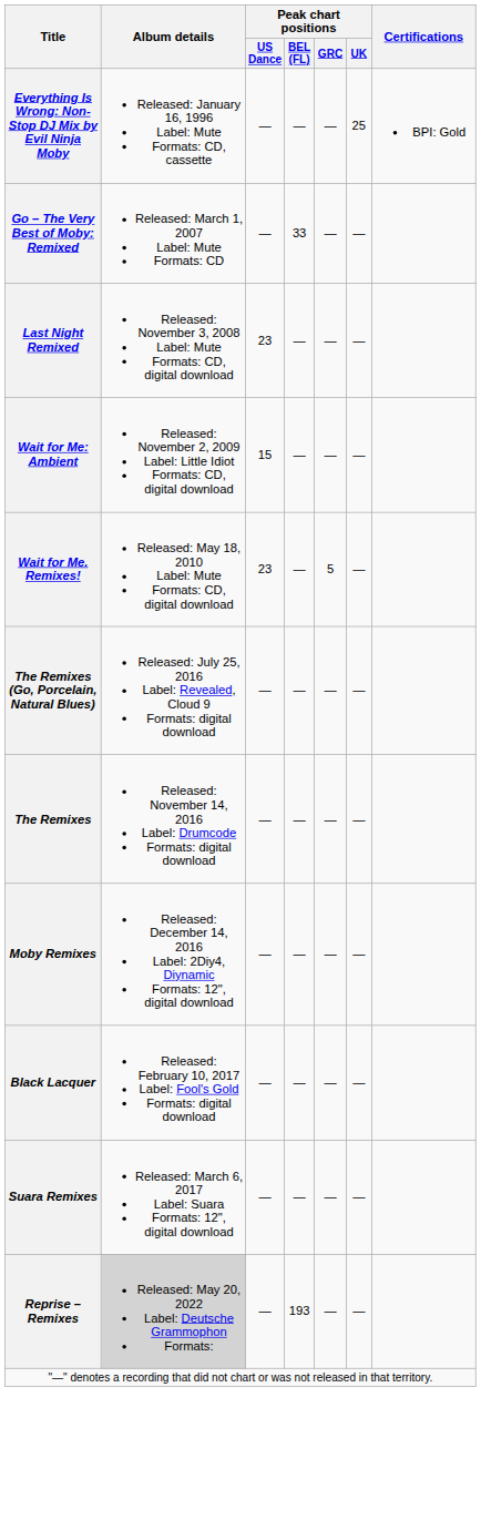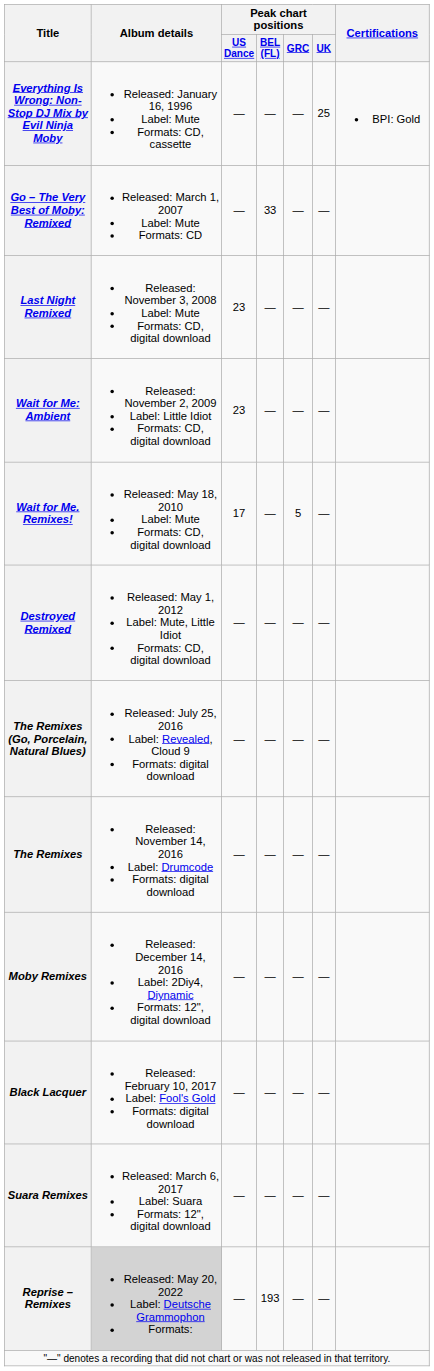 <table class="wikitable plainrowheaders" style="text-align:center;">
 <tr>
 <th scope="col" rowspan="2" style="width:13em;">Title</th>
 <th scope="col" rowspan="2" style="width:18em;">Album details</th>
 <th scope="col" colspan="4">Peak chart positions</th>
 <th scope="col" rowspan="2" style="width:12em;"><a href='#'>Certifications</a></th>
 </tr>
 <tr>
 <th scope="col" style="width:2.8em;font-size:90%;"><a href='#'>US<br>Dance</a><br></th>
 <th scope="col" style="width:2.8em;font-size:90%;"><a href='#'>BEL<br>(FL)</a><br></th>
 <th scope="col" style="width:2.8em;font-size:90%;"><a href='#'>GRC</a><br></th>
 <th scope="col" style="width:2.8em;font-size:90%;"><a href='#'>UK</a><br></th>
 </tr>
 <tr>
 <th scope="row"><em><a href='#'>Everything Is Wrong: Non-Stop DJ Mix by Evil Ninja Moby</a></em></th>
 <td><br><ul><li>Released: January 16, 1996</li><li>Label: Mute</li><li>Formats: CD, cassette</li></ul></td>
 <td>—</td>
 <td>—</td>
 <td>—</td>
 <td>25</td>
 <td><br><ul><li>BPI: Gold</li></ul></td>
 </tr>
 <tr>
 <th scope="row"><em><a href='#'>Go – The Very Best of Moby: Remixed</a></em></th>
 <td><br><ul><li>Released: March 1, 2007</li><li>Label: Mute</li><li>Formats: CD</li></ul></td>
 <td>—</td>
 <td>33</td>
 <td>—</td>
 <td>—</td>
 <td></td>
 </tr>
 <tr>
 <th scope="row"><em><a href='#'>Last Night Remixed</a></em></th>
 <td><br><ul><li>Released: November 3, 2008</li><li>Label: Mute</li><li>Formats: CD, digital download</li></ul></td>
 <td>23</td>
 <td>—</td>
 <td>—</td>
 <td>—</td>
 <td></td>
 </tr>
 <tr>
 <th scope="row"><em><a href='#'>Wait for Me: Ambient</a></em></th>
 <td><br><ul><li>Released: November 2, 2009</li><li>Label: Little Idiot</li><li>Formats: CD, digital download</li></ul></td>
-<td>15</td>
+<td>23</td>
 <td>—</td>
 <td>—</td>
 <td>—</td>
 <td></td>
 </tr>
 <tr>
 <th scope="row"><em><a href='#'>Wait for Me. Remixes!</a></em></th>
 <td><br><ul><li>Released: May 18, 2010</li><li>Label: Mute</li><li>Formats: CD, digital download</li></ul></td>
-<td>23</td>
+<td>17</td>
 <td>—</td>
 <td>5</td>
+<td>—</td>
+<td></td>
+</tr>
+<tr>
+<th scope="row"><em><a href='#'>Destroyed Remixed</a></em></th>
+<td><br><ul><li>Released: May 1, 2012</li><li>Label: Mute, Little Idiot</li><li>Formats: CD, digital download</li></ul></td>
+<td>—</td>
+<td>—</td>
+<td>—</td>
 <td>—</td>
 <td></td>
 </tr>
 <tr>
 <th scope="row"><em>The Remixes (Go, Porcelain, Natural Blues)</em></th>
 <td><br><ul><li>Released: July 25, 2016</li><li>Label: <a href='#'>Revealed</a>, Cloud 9</li><li>Formats: digital download</li></ul></td>
 <td>—</td>
 <td>—</td>
 <td>—</td>
 <td>—</td>
 <td></td>
 </tr>
 <tr>
 <th scope="row"><em>The Remixes</em></th>
 <td><br><ul><li>Released: November 14, 2016</li><li>Label: <a href='#'>Drumcode</a></li><li>Formats: digital download</li></ul></td>
 <td>—</td>
 <td>—</td>
 <td>—</td>
 <td>—</td>
 <td></td>
 </tr>
 <tr>
 <th scope="row"><em>Moby Remixes</em></th>
 <td><br><ul><li>Released: December 14, 2016</li><li>Label: 2Diy4, <a href='#'>Diynamic</a></li><li>Formats: 12", digital download</li></ul></td>
 <td>—</td>
 <td>—</td>
 <td>—</td>
 <td>—</td>
 <td></td>
 </tr>
 <tr>
 <th scope="row"><em>Black Lacquer</em></th>
 <td><br><ul><li>Released: February 10, 2017</li><li>Label: <a href='#'>Fool's Gold</a></li><li>Formats: digital download</li></ul></td>
 <td>—</td>
 <td>—</td>
 <td>—</td>
 <td>—</td>
 <td></td>
 </tr>
 <tr>
 <th scope="row"><em>Suara Remixes</em></th>
 <td><br><ul><li>Released: March 6, 2017</li><li>Label: Suara</li><li>Formats: 12", digital download</li></ul></td>
 <td>—</td>
 <td>—</td>
 <td>—</td>
 <td>—</td>
 <td></td>
 </tr>
 <tr>
 <th scope="row"><em>Reprise – Remixes</em></th>
 <td style="background: lightgrey;"><br><ul><li>Released: May 20, 2022</li><li>Label: <a href='#'>Deutsche Grammophon</a></li><li>Formats:</li></ul></td>
 <td>—</td>
 <td>193</td>
 <td>—</td>
 <td>—</td>
 <td></td>
 </tr>
 <tr>
 <td colspan="7" style="font-size:90%">"—" denotes a recording that did not chart or was not released in that territory.</td>
 </tr>
 </table>
